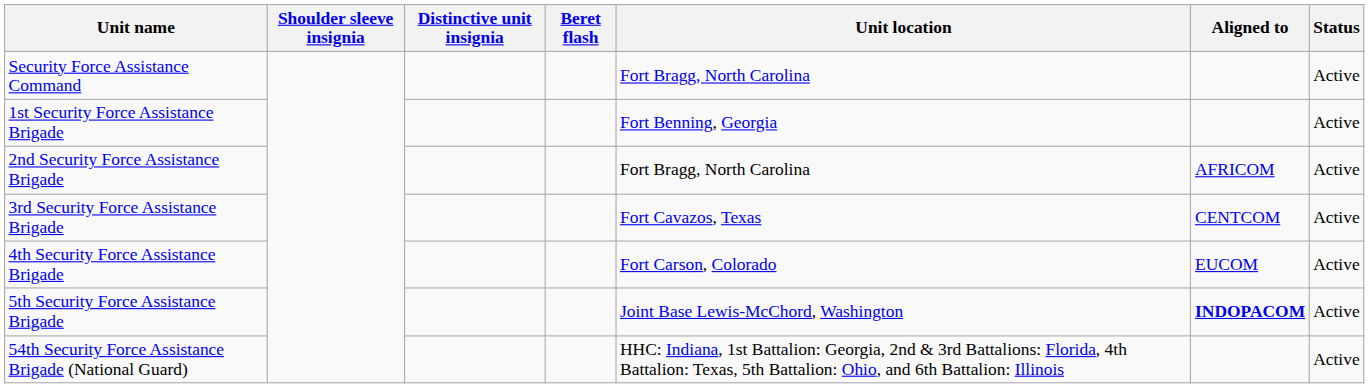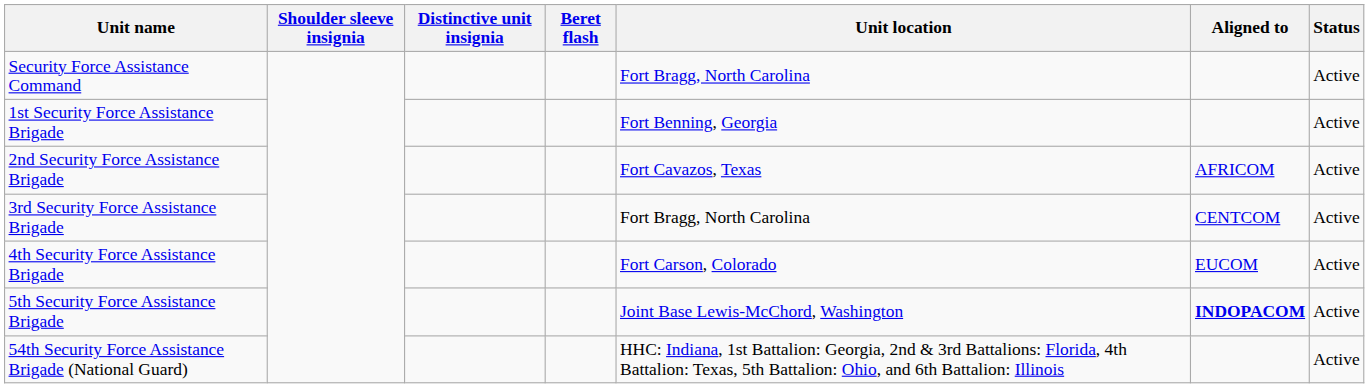 <table class="wikitable">
 <tr>
 <th>Unit name</th>
 <th><a href='#'>Shoulder sleeve insignia</a></th>
 <th><a href='#'>Distinctive unit insignia</a></th>
 <th><a href='#'>Beret flash</a></th>
 <th>Unit location</th>
 <th>Aligned to</th>
 <th>Status</th>
 </tr>
 <tr>
 <td><a href='#'>Security Force Assistance Command</a></td>
 <td rowspan="7"></td>
 <td></td>
 <td></td>
 <td><a href='#'>Fort Bragg, North Carolina</a></td>
 <td></td>
 <td>Active</td>
 </tr>
 <tr>
 <td><a href='#'>1st Security Force Assistance Brigade</a></td>
 <td></td>
 <td></td>
 <td><a href='#'>Fort Benning</a>, <a href='#'>Georgia</a></td>
 <td></td>
 <td>Active</td>
 </tr>
 <tr>
 <td><a href='#'>2nd Security Force Assistance Brigade</a></td>
 <td></td>
 <td></td>
-<td>Fort Bragg, North Carolina</td>
+<td><a href='#'>Fort Cavazos</a>, <a href='#'>Texas</a></td>
 <td><a href='#'>AFRICOM</a></td>
 <td>Active</td>
 </tr>
 <tr>
 <td><a href='#'>3rd Security Force Assistance Brigade</a></td>
 <td></td>
 <td></td>
-<td><a href='#'>Fort Cavazos</a>, <a href='#'>Texas</a></td>
+<td>Fort Bragg, North Carolina</td>
 <td><a href='#'>CENTCOM</a></td>
 <td>Active</td>
 </tr>
 <tr>
 <td><a href='#'>4th Security Force Assistance Brigade</a></td>
 <td></td>
 <td></td>
 <td><a href='#'>Fort Carson</a>, <a href='#'>Colorado</a></td>
 <td><a href='#'>EUCOM</a></td>
 <td>Active</td>
 </tr>
 <tr>
 <td><a href='#'>5th Security Force Assistance Brigade</a></td>
 <td></td>
 <td></td>
 <td><a href='#'>Joint Base Lewis-McChord</a>, <a href='#'>Washington</a></td>
 <td><strong><a href='#'>INDOPACOM</a></strong></td>
 <td>Active</td>
 </tr>
 <tr>
 <td><a href='#'>54th Security Force Assistance Brigade</a> (National Guard)</td>
 <td></td>
 <td></td>
 <td>HHC: <a href='#'>Indiana</a>, 1st Battalion: Georgia, 2nd & 3rd Battalions: <a href='#'>Florida</a>, 4th Battalion: Texas, 5th Battalion: <a href='#'>Ohio</a>, and 6th Battalion: <a href='#'>Illinois</a></td>
 <td></td>
 <td>Active</td>
 </tr>
 </table>
